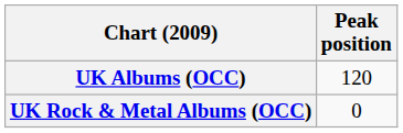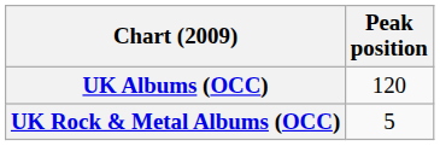 <table class="wikitable sortable plainrowheaders" style="text-align:center">
 <tr>
 <th scope="col">Chart (2009)</th>
 <th scope="col">Peak<br>position</th>
 </tr>
 <tr>
 <th scope="row"><a href='#'>UK Albums</a> (<a href='#'>OCC</a>)</th>
 <td>120</td>
 </tr>
 <tr>
 <th scope="row"><a href='#'>UK Rock & Metal Albums</a> (<a href='#'>OCC</a>)</th>
-<td>0</td>
+<td>5</td>
 </tr>
 </table>
